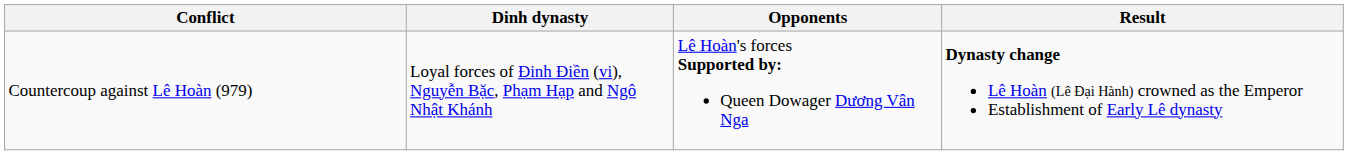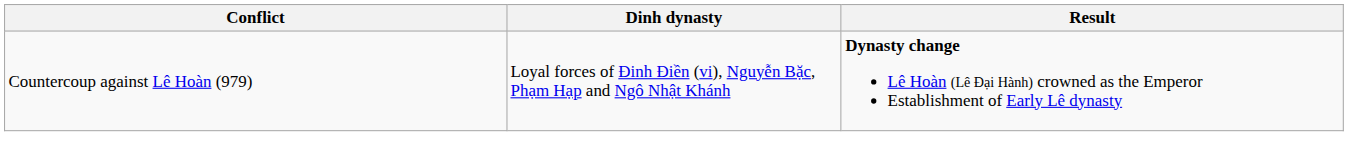 <table class="wikitable" width="100%">
 <tr>
 <th width="30%">Conflict</th>
 <th width="20%">Dinh dynasty</th>
-<th width="20%">Opponents</th>
 <th width="30%">Result</th>
 </tr>
 <tr>
 <td>Countercoup against <a href='#'>Lê Hoàn</a> (979)</td>
 <td>Loyal forces of <a href='#'>Đinh Điền</a> (<a href='#'>vi</a>), <a href='#'>Nguyễn Bặc</a>, <a href='#'>Phạm Hạp</a> and <a href='#'>Ngô Nhật Khánh</a></td>
-<td><a href='#'>Lê Hoàn</a>'s forces <br> <strong>Supported by:</strong><br><ul><li>Queen Dowager <a href='#'>Dương Vân Nga</a></li></ul></td>
 <td><strong>Dynasty change</strong><br><ul><li><a href='#'>Lê Hoàn</a> <small>(Lê Đại Hành)</small> crowned as the Emperor</li><li>Establishment of <a href='#'>Early Lê dynasty</a></li></ul></td>
 </tr>
 </table>
